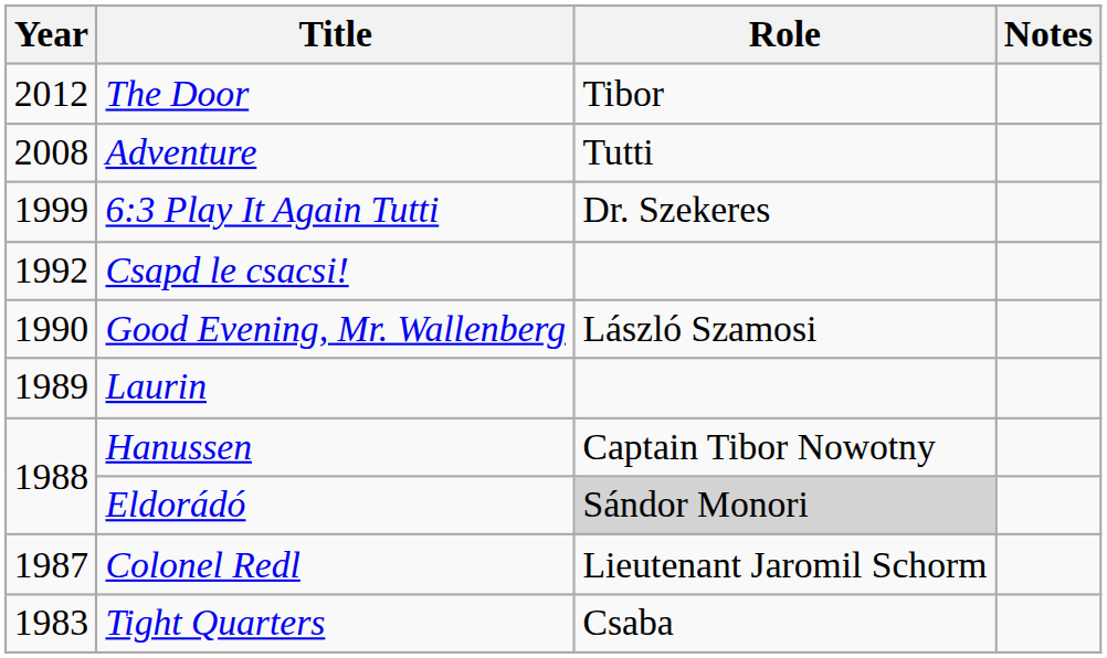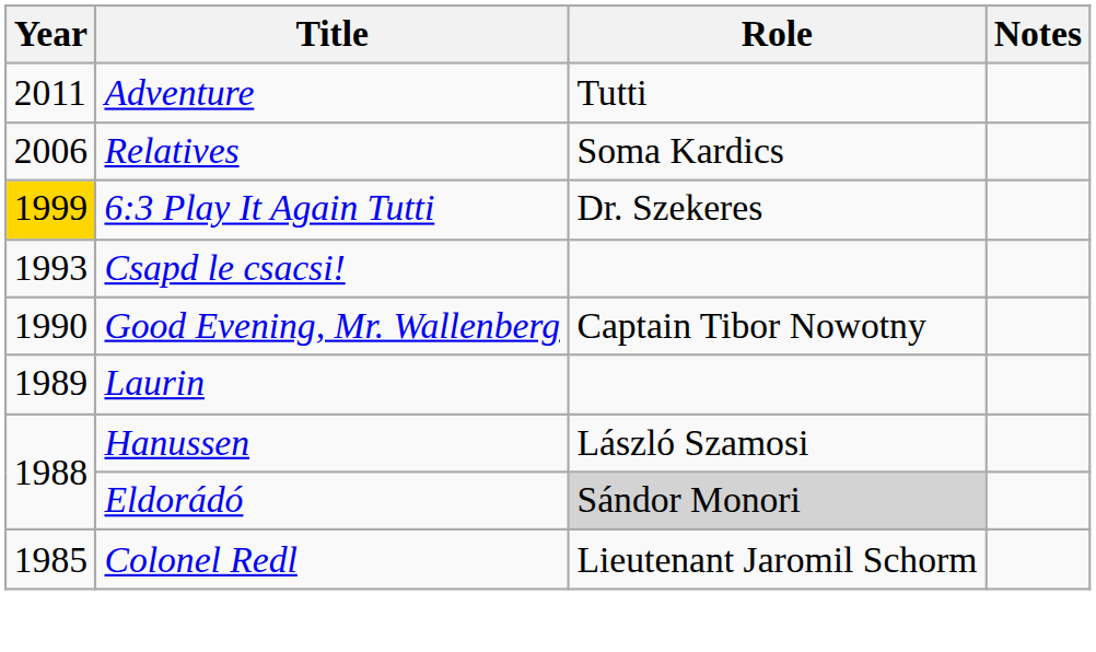 <table class="wikitable sortable">
 <tr>
 <th>Year</th>
 <th>Title</th>
 <th>Role</th>
 <th class="unsortable">Notes</th>
 </tr>
 <tr>
-<td>2012</td>
-<td><em><a href='#'>The Door</a></em></td>
-<td>Tibor</td>
-<td></td>
-</tr>
-<tr>
-<td>2008</td>
+<td>2011</td>
 <td><em><a href='#'>Adventure</a></em></td>
 <td>Tutti</td>
 <td></td>
 </tr>
 <tr>
-<td>1999</td>
+<td>2006</td>
+<td><em><a href='#'>Relatives</a></em></td>
+<td>Soma Kardics</td>
+<td></td>
+</tr>
+<tr>
+<td style="background: gold;">1999</td>
 <td><em><a href='#'>6:3 Play It Again Tutti</a></em></td>
 <td>Dr. Szekeres</td>
 <td></td>
 </tr>
 <tr>
-<td>1992</td>
+<td>1993</td>
 <td><em><a href='#'>Csapd le csacsi!</a></em></td>
 <td></td>
 <td></td>
 </tr>
 <tr>
 <td>1990</td>
 <td><em><a href='#'>Good Evening, Mr. Wallenberg</a></em></td>
-<td>László Szamosi</td>
+<td>Captain Tibor Nowotny</td>
 <td></td>
 </tr>
 <tr>
 <td>1989</td>
 <td><em><a href='#'>Laurin</a></em></td>
 <td></td>
 <td></td>
 </tr>
 <tr>
 <td rowspan="2">1988</td>
 <td><em><a href='#'>Hanussen</a></em></td>
-<td>Captain Tibor Nowotny</td>
+<td>László Szamosi</td>
 <td></td>
 </tr>
 <tr>
 <td><em><a href='#'>Eldorádó</a></em></td>
 <td style="background: lightgrey;">Sándor Monori</td>
 <td></td>
 </tr>
 <tr>
-<td>1987</td>
+<td>1985</td>
 <td><em><a href='#'>Colonel Redl</a></em></td>
 <td>Lieutenant Jaromil Schorm</td>
 <td></td>
 </tr>
-<tr>
-<td>1983</td>
-<td><em><a href='#'>Tight Quarters</a></em></td>
-<td>Csaba</td>
-<td></td>
-</tr>
 </table>
